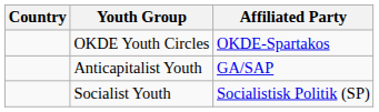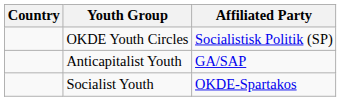 <table class="wikitable">
 <tr>
 <th>Country</th>
 <th>Youth Group</th>
 <th>Affiliated Party</th>
 </tr>
 <tr>
 <td></td>
 <td>OKDE Youth Circles</td>
-<td><a href='#'>OKDE-Spartakos</a></td>
+<td><a href='#'>Socialistisk Politik</a> (SP)</td>
 </tr>
 <tr>
 <td></td>
 <td>Anticapitalist Youth</td>
 <td><a href='#'>GA/SAP</a></td>
 </tr>
 <tr>
 <td></td>
 <td>Socialist Youth</td>
-<td><a href='#'>Socialistisk Politik</a> (SP)</td>
+<td><a href='#'>OKDE-Spartakos</a></td>
 </tr>
 </table>
